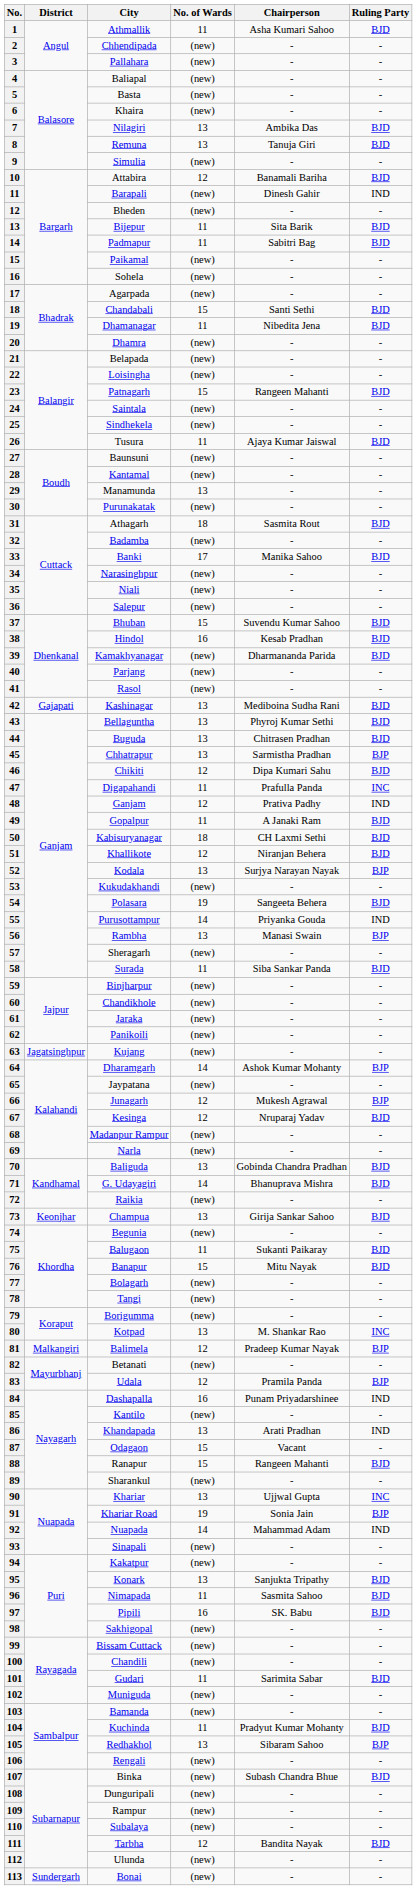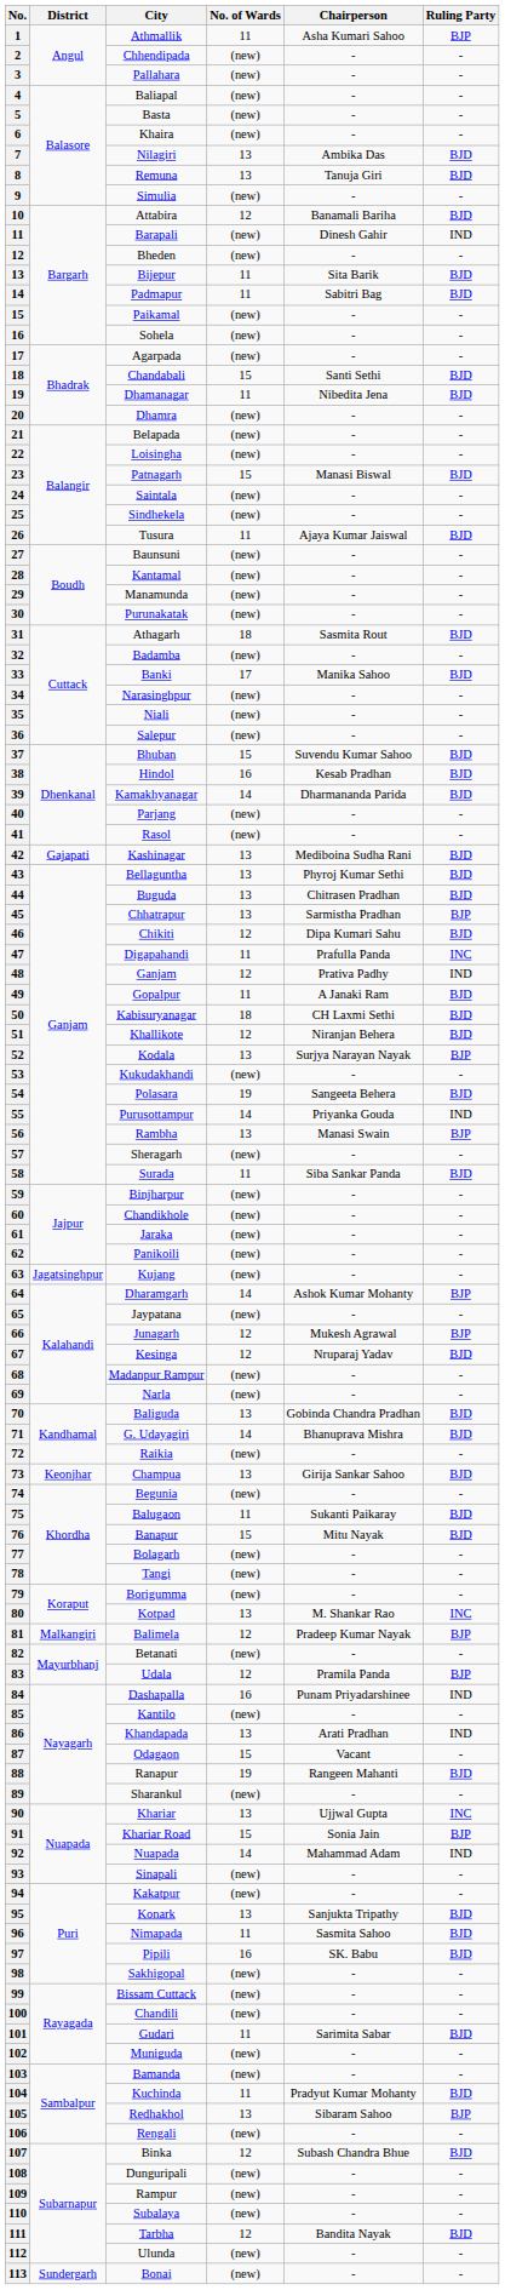 <table class="wikitable sortable" style="text-align:center">
 <tr>
 <th align="Centre">No.</th>
 <th align="Centre">District</th>
 <th align="Centre">City</th>
 <th align="Centre">No. of Wards</th>
 <th>Chairperson</th>
 <th>Ruling Party</th>
 </tr>
 <tr>
 <th>1</th>
 <td rowspan="3"><a href='#'>Angul</a></td>
 <td><a href='#'>Athmallik</a></td>
 <td>11</td>
 <td>Asha Kumari Sahoo</td>
-<td><a href='#'>BJD</a></td>
+<td><a href='#'>BJP</a></td>
 </tr>
 <tr>
 <th>2</th>
 <td><a href='#'>Chhendipada</a></td>
 <td>(new)</td>
 <td>-</td>
 <td>-</td>
 </tr>
 <tr>
 <th>3</th>
 <td><a href='#'>Pallahara</a></td>
 <td>(new)</td>
 <td>-</td>
 <td>-</td>
 </tr>
 <tr>
 <th>4</th>
 <td rowspan="6"><a href='#'>Balasore</a></td>
 <td>Baliapal</td>
 <td>(new)</td>
 <td>-</td>
 <td>-</td>
 </tr>
 <tr>
 <th>5</th>
 <td>Basta</td>
 <td>(new)</td>
 <td>-</td>
 <td>-</td>
 </tr>
 <tr>
 <th>6</th>
 <td>Khaira</td>
 <td>(new)</td>
 <td>-</td>
 <td>-</td>
 </tr>
 <tr>
 <th>7</th>
 <td><a href='#'>Nilagiri</a></td>
 <td>13</td>
 <td>Ambika Das</td>
 <td><a href='#'>BJD</a></td>
 </tr>
 <tr>
 <th>8</th>
 <td><a href='#'>Remuna</a></td>
 <td>13</td>
 <td>Tanuja Giri</td>
 <td><a href='#'>BJD</a></td>
 </tr>
 <tr>
 <th>9</th>
 <td><a href='#'>Simulia</a></td>
 <td>(new)</td>
 <td>-</td>
 <td>-</td>
 </tr>
 <tr>
 <th>10</th>
 <td rowspan="7"><a href='#'>Bargarh</a></td>
 <td>Attabira</td>
 <td>12</td>
 <td>Banamali Bariha</td>
 <td><a href='#'>BJD</a></td>
 </tr>
 <tr>
 <th>11</th>
 <td><a href='#'>Barapali</a></td>
 <td>(new)</td>
 <td>Dinesh Gahir</td>
 <td>IND</td>
 </tr>
 <tr>
 <th>12</th>
 <td>Bheden</td>
 <td>(new)</td>
 <td>-</td>
 <td>-</td>
 </tr>
 <tr>
 <th>13</th>
 <td><a href='#'>Bijepur</a></td>
 <td>11</td>
 <td>Sita Barik</td>
 <td><a href='#'>BJD</a></td>
 </tr>
 <tr>
 <th>14</th>
 <td><a href='#'>Padmapur</a></td>
 <td>11</td>
 <td>Sabitri Bag</td>
 <td><a href='#'>BJD</a></td>
 </tr>
 <tr>
 <th>15</th>
 <td><a href='#'>Paikamal</a></td>
 <td>(new)</td>
 <td>-</td>
 <td>-</td>
 </tr>
 <tr>
 <th>16</th>
 <td>Sohela</td>
 <td>(new)</td>
 <td>-</td>
 <td>-</td>
 </tr>
 <tr>
 <th>17</th>
 <td rowspan="4"><a href='#'>Bhadrak</a></td>
 <td>Agarpada</td>
 <td>(new)</td>
 <td>-</td>
 <td>-</td>
 </tr>
 <tr>
 <th>18</th>
 <td><a href='#'>Chandabali</a></td>
 <td>15</td>
 <td>Santi Sethi</td>
 <td><a href='#'>BJD</a></td>
 </tr>
 <tr>
 <th>19</th>
 <td><a href='#'>Dhamanagar</a></td>
 <td>11</td>
 <td>Nibedita Jena</td>
 <td><a href='#'>BJD</a></td>
 </tr>
 <tr>
 <th>20</th>
 <td><a href='#'>Dhamra</a></td>
 <td>(new)</td>
 <td>-</td>
 <td>-</td>
 </tr>
 <tr>
 <th>21</th>
 <td rowspan="6"><a href='#'>Balangir</a></td>
 <td>Belapada</td>
 <td>(new)</td>
 <td>-</td>
 <td>-</td>
 </tr>
 <tr>
 <th>22</th>
 <td><a href='#'>Loisingha</a></td>
 <td>(new)</td>
 <td>-</td>
 <td>-</td>
 </tr>
 <tr>
 <th>23</th>
 <td><a href='#'>Patnagarh</a></td>
 <td>15</td>
-<td>Rangeen Mahanti</td>
+<td>Manasi Biswal</td>
 <td><a href='#'>BJD</a></td>
 </tr>
 <tr>
 <th>24</th>
 <td><a href='#'>Saintala</a></td>
 <td>(new)</td>
 <td>-</td>
 <td>-</td>
 </tr>
 <tr>
 <th>25</th>
 <td><a href='#'>Sindhekela</a></td>
 <td>(new)</td>
 <td>-</td>
 <td>-</td>
 </tr>
 <tr>
 <th>26</th>
 <td>Tusura</td>
 <td>11</td>
 <td>Ajaya Kumar Jaiswal</td>
 <td><a href='#'>BJD</a></td>
 </tr>
 <tr>
 <th>27</th>
 <td rowspan="4"><a href='#'>Boudh</a></td>
 <td>Baunsuni</td>
 <td>(new)</td>
 <td>-</td>
 <td>-</td>
 </tr>
 <tr>
 <th>28</th>
 <td><a href='#'>Kantamal</a></td>
 <td>(new)</td>
 <td>-</td>
 <td>-</td>
 </tr>
 <tr>
 <th>29</th>
 <td>Manamunda</td>
-<td>13</td>
+<td>(new)</td>
 <td>-</td>
 <td>-</td>
 </tr>
 <tr>
 <th>30</th>
 <td><a href='#'>Purunakatak</a></td>
 <td>(new)</td>
 <td>-</td>
 <td>-</td>
 </tr>
 <tr>
 <th>31</th>
 <td rowspan="6"><a href='#'>Cuttack</a></td>
 <td>Athagarh</td>
 <td>18</td>
 <td>Sasmita Rout</td>
 <td><a href='#'>BJD</a></td>
 </tr>
 <tr>
 <th>32</th>
 <td><a href='#'>Badamba</a></td>
 <td>(new)</td>
 <td>-</td>
 <td>-</td>
 </tr>
 <tr>
 <th>33</th>
 <td><a href='#'>Banki</a></td>
 <td>17</td>
 <td>Manika Sahoo</td>
 <td><a href='#'>BJD</a></td>
 </tr>
 <tr>
 <th>34</th>
 <td><a href='#'>Narasinghpur</a></td>
 <td>(new)</td>
 <td>-</td>
 <td>-</td>
 </tr>
 <tr>
 <th>35</th>
 <td><a href='#'>Niali</a></td>
 <td>(new)</td>
 <td>-</td>
 <td>-</td>
 </tr>
 <tr>
 <th>36</th>
 <td><a href='#'>Salepur</a></td>
 <td>(new)</td>
 <td>-</td>
 <td>-</td>
 </tr>
 <tr>
 <th>37</th>
 <td rowspan="5"><a href='#'>Dhenkanal</a></td>
 <td><a href='#'>Bhuban</a></td>
 <td>15</td>
 <td>Suvendu Kumar Sahoo</td>
 <td><a href='#'>BJD</a></td>
 </tr>
 <tr>
 <th>38</th>
 <td><a href='#'>Hindol</a></td>
 <td>16</td>
 <td>Kesab Pradhan</td>
 <td><a href='#'>BJD</a></td>
 </tr>
 <tr>
 <th>39</th>
 <td><a href='#'>Kamakhyanagar</a></td>
-<td>(new)</td>
+<td>14</td>
 <td>Dharmananda Parida</td>
 <td><a href='#'>BJD</a></td>
 </tr>
 <tr>
 <th>40</th>
 <td><a href='#'>Parjang</a></td>
 <td>(new)</td>
 <td>-</td>
 <td>-</td>
 </tr>
 <tr>
 <th>41</th>
 <td><a href='#'>Rasol</a></td>
 <td>(new)</td>
 <td>-</td>
 <td>-</td>
 </tr>
 <tr>
 <th>42</th>
 <td><a href='#'>Gajapati</a></td>
 <td><a href='#'>Kashinagar</a></td>
 <td>13</td>
 <td>Mediboina Sudha Rani</td>
 <td><a href='#'>BJD</a></td>
 </tr>
 <tr>
 <th>43</th>
 <td rowspan="16"><a href='#'>Ganjam</a></td>
 <td><a href='#'>Bellaguntha</a></td>
 <td>13</td>
 <td>Phyroj Kumar Sethi</td>
 <td><a href='#'>BJD</a></td>
 </tr>
 <tr>
 <th>44</th>
 <td><a href='#'>Buguda</a></td>
 <td>13</td>
 <td>Chitrasen Pradhan</td>
 <td><a href='#'>BJD</a></td>
 </tr>
 <tr>
 <th>45</th>
 <td><a href='#'>Chhatrapur</a></td>
 <td>13</td>
 <td>Sarmistha Pradhan</td>
 <td><a href='#'>BJP</a></td>
 </tr>
 <tr>
 <th>46</th>
 <td><a href='#'>Chikiti</a></td>
 <td>12</td>
 <td>Dipa Kumari Sahu</td>
 <td><a href='#'>BJD</a></td>
 </tr>
 <tr>
 <th>47</th>
 <td><a href='#'>Digapahandi</a></td>
 <td>11</td>
 <td>Prafulla Panda</td>
 <td><a href='#'>INC</a></td>
 </tr>
 <tr>
 <th>48</th>
 <td><a href='#'>Ganjam</a></td>
 <td>12</td>
 <td>Prativa Padhy</td>
 <td>IND</td>
 </tr>
 <tr>
 <th>49</th>
 <td><a href='#'>Gopalpur</a></td>
 <td>11</td>
 <td>A Janaki Ram</td>
 <td><a href='#'>BJD</a></td>
 </tr>
 <tr>
 <th>50</th>
 <td><a href='#'>Kabisuryanagar</a></td>
 <td>18</td>
 <td>CH Laxmi Sethi</td>
 <td><a href='#'>BJD</a></td>
 </tr>
 <tr>
 <th>51</th>
 <td><a href='#'>Khallikote</a></td>
 <td>12</td>
 <td>Niranjan Behera</td>
 <td><a href='#'>BJD</a></td>
 </tr>
 <tr>
 <th>52</th>
 <td><a href='#'>Kodala</a></td>
 <td>13</td>
 <td>Surjya Narayan Nayak</td>
 <td><a href='#'>BJP</a></td>
 </tr>
 <tr>
 <th>53</th>
 <td><a href='#'>Kukudakhandi</a></td>
 <td>(new)</td>
 <td>-</td>
 <td>-</td>
 </tr>
 <tr>
 <th>54</th>
 <td><a href='#'>Polasara</a></td>
 <td>19</td>
 <td>Sangeeta Behera</td>
 <td><a href='#'>BJD</a></td>
 </tr>
 <tr>
 <th>55</th>
 <td><a href='#'>Purusottampur</a></td>
 <td>14</td>
 <td>Priyanka Gouda</td>
 <td>IND</td>
 </tr>
 <tr>
 <th>56</th>
 <td><a href='#'>Rambha</a></td>
 <td>13</td>
 <td>Manasi Swain</td>
 <td><a href='#'>BJP</a></td>
 </tr>
 <tr>
 <th>57</th>
 <td>Sheragarh</td>
 <td>(new)</td>
 <td>-</td>
 <td>-</td>
 </tr>
 <tr>
 <th>58</th>
 <td><a href='#'>Surada</a></td>
 <td>11</td>
 <td>Siba Sankar Panda</td>
 <td><a href='#'>BJD</a></td>
 </tr>
 <tr>
 <th>59</th>
 <td rowspan="4"><a href='#'>Jajpur</a></td>
 <td><a href='#'>Binjharpur</a></td>
 <td>(new)</td>
 <td>-</td>
 <td>-</td>
 </tr>
 <tr>
 <th>60</th>
 <td><a href='#'>Chandikhole</a></td>
 <td>(new)</td>
 <td>-</td>
 <td>-</td>
 </tr>
 <tr>
 <th>61</th>
 <td><a href='#'>Jaraka</a></td>
 <td>(new)</td>
 <td>-</td>
 <td>-</td>
 </tr>
 <tr>
 <th>62</th>
 <td><a href='#'>Panikoili</a></td>
 <td>(new)</td>
 <td>-</td>
 <td>-</td>
 </tr>
 <tr>
 <th>63</th>
 <td><a href='#'>Jagatsinghpur</a></td>
 <td><a href='#'>Kujang</a></td>
 <td>(new)</td>
 <td>-</td>
 <td>-</td>
 </tr>
 <tr>
 <th>64</th>
 <td rowspan="6"><a href='#'>Kalahandi</a></td>
 <td><a href='#'>Dharamgarh</a></td>
 <td>14</td>
 <td>Ashok Kumar Mohanty</td>
 <td><a href='#'>BJP</a></td>
 </tr>
 <tr>
 <th>65</th>
 <td>Jaypatana</td>
 <td>(new)</td>
 <td>-</td>
 <td>-</td>
 </tr>
 <tr>
 <th>66</th>
 <td><a href='#'>Junagarh</a></td>
 <td>12</td>
 <td>Mukesh Agrawal</td>
 <td><a href='#'>BJP</a></td>
 </tr>
 <tr>
 <th>67</th>
 <td><a href='#'>Kesinga</a></td>
 <td>12</td>
 <td>Nruparaj Yadav</td>
 <td><a href='#'>BJD</a></td>
 </tr>
 <tr>
 <th>68</th>
 <td><a href='#'>Madanpur Rampur</a></td>
 <td>(new)</td>
 <td>-</td>
 <td>-</td>
 </tr>
 <tr>
 <th>69</th>
 <td><a href='#'>Narla</a></td>
 <td>(new)</td>
 <td>-</td>
 <td>-</td>
 </tr>
 <tr>
 <th>70</th>
 <td rowspan="3"><a href='#'>Kandhamal</a></td>
 <td><a href='#'>Baliguda</a></td>
 <td>13</td>
 <td>Gobinda Chandra Pradhan</td>
 <td><a href='#'>BJD</a></td>
 </tr>
 <tr>
 <th>71</th>
 <td><a href='#'>G. Udayagiri</a></td>
 <td>14</td>
 <td>Bhanuprava Mishra</td>
 <td><a href='#'>BJD</a></td>
 </tr>
 <tr>
 <th>72</th>
 <td><a href='#'>Raikia</a></td>
 <td>(new)</td>
 <td>-</td>
 <td>-</td>
 </tr>
 <tr>
 <th>73</th>
 <td><a href='#'>Keonjhar</a></td>
 <td><a href='#'>Champua</a></td>
 <td>13</td>
 <td>Girija Sankar Sahoo</td>
 <td><a href='#'>BJD</a></td>
 </tr>
 <tr>
 <th>74</th>
 <td rowspan="5"><a href='#'>Khordha</a></td>
 <td><a href='#'>Begunia</a></td>
 <td>(new)</td>
 <td>-</td>
 <td>-</td>
 </tr>
 <tr>
 <th>75</th>
 <td><a href='#'>Balugaon</a></td>
 <td>11</td>
 <td>Sukanti Paikaray</td>
 <td><a href='#'>BJD</a></td>
 </tr>
 <tr>
 <th>76</th>
 <td><a href='#'>Banapur</a></td>
 <td>15</td>
 <td>Mitu Nayak</td>
 <td><a href='#'>BJD</a></td>
 </tr>
 <tr>
 <th>77</th>
 <td><a href='#'>Bolagarh</a></td>
 <td>(new)</td>
 <td>-</td>
 <td>-</td>
 </tr>
 <tr>
 <th>78</th>
 <td><a href='#'>Tangi</a></td>
 <td>(new)</td>
 <td>-</td>
 <td>-</td>
 </tr>
 <tr>
 <th>79</th>
 <td rowspan="2"><a href='#'>Koraput</a></td>
 <td><a href='#'>Borigumma</a></td>
 <td>(new)</td>
 <td>-</td>
 <td>-</td>
 </tr>
 <tr>
 <th>80</th>
 <td><a href='#'>Kotpad</a></td>
 <td>13</td>
 <td>M. Shankar Rao</td>
 <td><a href='#'>INC</a></td>
 </tr>
 <tr>
 <th>81</th>
 <td><a href='#'>Malkangiri</a></td>
 <td><a href='#'>Balimela</a></td>
 <td>12</td>
 <td>Pradeep Kumar Nayak</td>
 <td><a href='#'>BJP</a></td>
 </tr>
 <tr>
 <th>82</th>
 <td rowspan="2"><a href='#'>Mayurbhanj</a></td>
 <td>Betanati</td>
 <td>(new)</td>
 <td>-</td>
 <td>-</td>
 </tr>
 <tr>
 <th>83</th>
 <td><a href='#'>Udala</a></td>
 <td>12</td>
 <td>Pramila Panda</td>
 <td><a href='#'>BJP</a></td>
 </tr>
 <tr>
 <th>84</th>
 <td rowspan="6"><a href='#'>Nayagarh</a></td>
 <td><a href='#'>Dashapalla</a></td>
 <td>16</td>
 <td>Punam Priyadarshinee</td>
 <td>IND</td>
 </tr>
 <tr>
 <th>85</th>
 <td><a href='#'>Kantilo</a></td>
 <td>(new)</td>
 <td>-</td>
 <td>-</td>
 </tr>
 <tr>
 <th>86</th>
 <td><a href='#'>Khandapada</a></td>
 <td>13</td>
 <td>Arati Pradhan</td>
 <td>IND</td>
 </tr>
 <tr>
 <th>87</th>
 <td><a href='#'>Odagaon</a></td>
 <td>15</td>
 <td>Vacant</td>
 <td>-</td>
 </tr>
 <tr>
 <th>88</th>
 <td>Ranapur</td>
-<td>15</td>
+<td>19</td>
 <td>Rangeen Mahanti</td>
 <td><a href='#'>BJD</a></td>
 </tr>
 <tr>
 <th>89</th>
 <td>Sharankul</td>
 <td>(new)</td>
 <td>-</td>
 <td>-</td>
 </tr>
 <tr>
 <th>90</th>
 <td rowspan="4"><a href='#'>Nuapada</a></td>
 <td><a href='#'>Khariar</a></td>
 <td>13</td>
 <td>Ujjwal Gupta</td>
 <td><a href='#'>INC</a></td>
 </tr>
 <tr>
 <th>91</th>
 <td><a href='#'>Khariar Road</a></td>
-<td>19</td>
+<td>15</td>
 <td>Sonia Jain</td>
 <td><a href='#'>BJP</a></td>
 </tr>
 <tr>
 <th>92</th>
 <td><a href='#'>Nuapada</a></td>
 <td>14</td>
 <td>Mahammad Adam</td>
 <td>IND</td>
 </tr>
 <tr>
 <th>93</th>
 <td><a href='#'>Sinapali</a></td>
 <td>(new)</td>
 <td>-</td>
 <td>-</td>
 </tr>
 <tr>
 <th>94</th>
 <td rowspan="5"><a href='#'>Puri</a></td>
 <td><a href='#'>Kakatpur</a></td>
 <td>(new)</td>
 <td>-</td>
 <td>-</td>
 </tr>
 <tr>
 <th>95</th>
 <td><a href='#'>Konark</a></td>
 <td>13</td>
 <td>Sanjukta Tripathy</td>
 <td><a href='#'>BJD</a></td>
 </tr>
 <tr>
 <th>96</th>
 <td><a href='#'>Nimapada</a></td>
 <td>11</td>
 <td>Sasmita Sahoo</td>
 <td><a href='#'>BJD</a></td>
 </tr>
 <tr>
 <th>97</th>
 <td><a href='#'>Pipili</a></td>
 <td>16</td>
 <td>SK. Babu</td>
 <td><a href='#'>BJD</a></td>
 </tr>
 <tr>
 <th>98</th>
 <td><a href='#'>Sakhigopal</a></td>
 <td>(new)</td>
 <td>-</td>
 <td>-</td>
 </tr>
 <tr>
 <th>99</th>
 <td rowspan="4"><a href='#'>Rayagada</a></td>
 <td><a href='#'>Bissam Cuttack</a></td>
 <td>(new)</td>
 <td>-</td>
 <td>-</td>
 </tr>
 <tr>
 <th>100</th>
 <td><a href='#'>Chandili</a></td>
 <td>(new)</td>
 <td>-</td>
 <td>-</td>
 </tr>
 <tr>
 <th>101</th>
 <td><a href='#'>Gudari</a></td>
 <td>11</td>
 <td>Sarimita Sabar</td>
 <td><a href='#'>BJD</a></td>
 </tr>
 <tr>
 <th>102</th>
 <td><a href='#'>Muniguda</a></td>
 <td>(new)</td>
 <td>-</td>
 <td>-</td>
 </tr>
 <tr>
 <th>103</th>
 <td rowspan="4"><a href='#'>Sambalpur</a></td>
 <td><a href='#'>Bamanda</a></td>
 <td>(new)</td>
 <td>-</td>
 <td>-</td>
 </tr>
 <tr>
 <th>104</th>
 <td><a href='#'>Kuchinda</a></td>
 <td>11</td>
 <td>Pradyut Kumar Mohanty</td>
 <td><a href='#'>BJD</a></td>
 </tr>
 <tr>
 <th>105</th>
 <td><a href='#'>Redhakhol</a></td>
 <td>13</td>
 <td>Sibaram Sahoo</td>
 <td><a href='#'>BJP</a></td>
 </tr>
 <tr>
 <th>106</th>
 <td><a href='#'>Rengali</a></td>
 <td>(new)</td>
 <td>-</td>
 <td>-</td>
 </tr>
 <tr>
 <th>107</th>
 <td rowspan="6"><a href='#'>Subarnapur</a></td>
 <td>Binka</td>
-<td>(new)</td>
+<td>12</td>
 <td>Subash Chandra Bhue</td>
 <td><a href='#'>BJD</a></td>
 </tr>
 <tr>
 <th>108</th>
 <td>Dunguripali</td>
 <td>(new)</td>
 <td>-</td>
 <td>-</td>
 </tr>
 <tr>
 <th>109</th>
 <td>Rampur</td>
 <td>(new)</td>
 <td>-</td>
 <td>-</td>
 </tr>
 <tr>
 <th>110</th>
 <td><a href='#'>Subalaya</a></td>
 <td>(new)</td>
 <td>-</td>
 <td>-</td>
 </tr>
 <tr>
 <th>111</th>
 <td><a href='#'>Tarbha</a></td>
 <td>12</td>
 <td>Bandita Nayak</td>
 <td><a href='#'>BJD</a></td>
 </tr>
 <tr>
 <th>112</th>
 <td>Ulunda</td>
 <td>(new)</td>
 <td>-</td>
 <td>-</td>
 </tr>
 <tr>
 <th>113</th>
 <td><a href='#'>Sundergarh</a></td>
 <td><a href='#'>Bonai</a></td>
 <td>(new)</td>
 <td>-</td>
 <td>-</td>
 </tr>
 </table>
